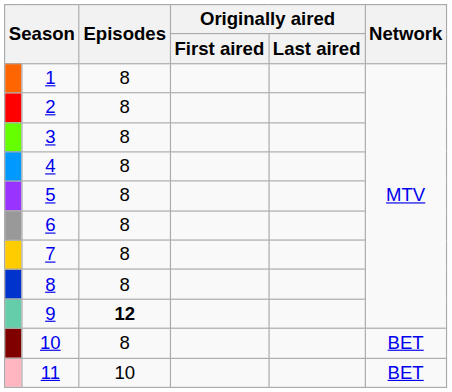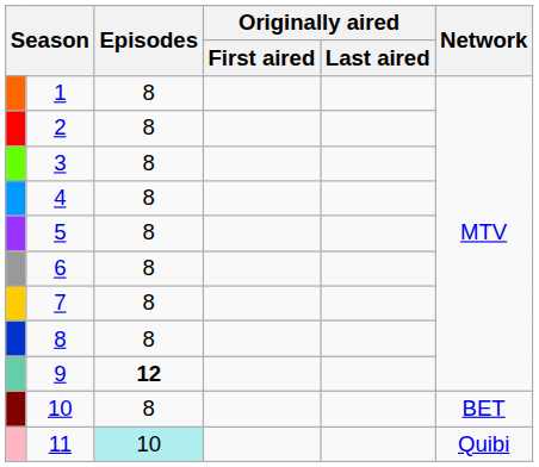 <table class="wikitable plainrowheaders" style="text-align:center;">
 <tr>
 <th colspan="2" rowspan="2">Season</th>
 <th rowspan="2">Episodes</th>
 <th colspan="2">Originally aired</th>
 <th rowspan="2">Network</th>
 </tr>
 <tr>
 <th>First aired</th>
 <th>Last aired</th>
 </tr>
 <tr>
 <td style="background: #FF6600;"></td>
 <td><a href='#'>1</a></td>
 <td>8</td>
 <td></td>
 <td style="padding: 0 8px;"></td>
 <td rowspan="9"><a href='#'>MTV</a></td>
 </tr>
 <tr>
 <td style="background: #FF0000;"></td>
 <td><a href='#'>2</a></td>
 <td>8</td>
 <td></td>
 <td></td>
 </tr>
 <tr>
 <td style="background: #66FF00;"></td>
 <td><a href='#'>3</a></td>
 <td>8</td>
 <td style="padding: 0 8px;"></td>
 <td></td>
 </tr>
 <tr>
 <td style="background: #0099FF;"></td>
 <td><a href='#'>4</a></td>
 <td>8</td>
 <td></td>
 <td></td>
 </tr>
 <tr>
 <td style="background: #9933FF;"></td>
 <td><a href='#'>5</a></td>
 <td>8</td>
 <td></td>
 <td></td>
 </tr>
 <tr>
 <td style="background: #999999;"></td>
 <td><a href='#'>6</a></td>
 <td>8</td>
 <td></td>
 <td></td>
 </tr>
 <tr>
 <td style="background: #FFCC00;"></td>
 <td><a href='#'>7</a></td>
 <td>8</td>
 <td></td>
 <td></td>
 </tr>
 <tr>
 <td style="background: #0033CC;"></td>
 <td><a href='#'>8</a></td>
 <td>8</td>
 <td></td>
 <td></td>
 </tr>
 <tr>
 <td style="background: #66CDAA;"></td>
 <td><a href='#'>9</a></td>
 <td><strong>12</strong></td>
 <td></td>
 <td></td>
 </tr>
 <tr>
 <td style="background: #800000;"></td>
 <td><a href='#'>10</a></td>
 <td>8</td>
 <td></td>
 <td></td>
 <td><a href='#'>BET</a></td>
 </tr>
 <tr>
 <td style="background: #FFB6C1;"></td>
 <td><a href='#'>11</a></td>
-<td>10</td>
+<td style="background: paleturquoise;">10</td>
 <td></td>
 <td></td>
-<td><a href='#'>BET</a></td>
+<td><a href='#'>Quibi</a></td>
 </tr>
 </table>
